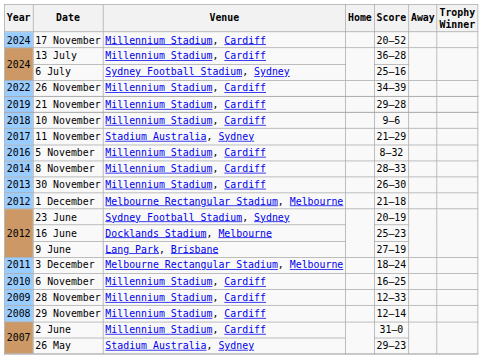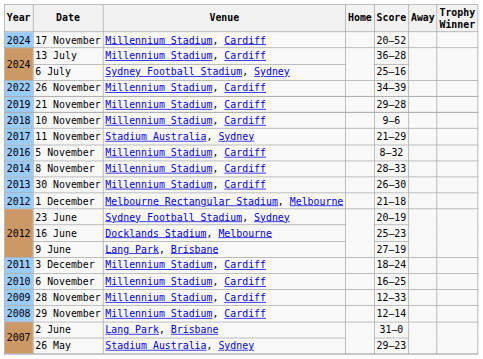 <table class=wikitable>
 <tr>
 <th>Year</th>
 <th>Date</th>
 <th>Venue</th>
 <th>Home</th>
 <th>Score</th>
 <th>Away</th>
 <th>Trophy<br>Winner</th>
 </tr>
 <tr>
 <td bgcolor=#9acdff>2024</td>
 <td>17 November</td>
 <td><a href='#'>Millennium Stadium</a>, <a href='#'>Cardiff</a></td>
 <td align=right></td>
 <td align=center>20–52</td>
 <td></td>
 <td></td>
 </tr>
 <tr>
 <td rowspan=2 bgcolor=#cc9966>2024</td>
 <td>13 July</td>
 <td><a href='#'>Millennium Stadium</a>, <a href='#'>Cardiff</a></td>
 <td rowspan=2 align=right></td>
 <td align=center>36–28</td>
 <td rowspan=2></td>
 <td rowspan=2></td>
 </tr>
 <tr>
 <td>6 July</td>
 <td><a href='#'>Sydney Football Stadium</a>, <a href='#'>Sydney</a></td>
 <td align=center>25–16</td>
 </tr>
 <tr>
 <td bgcolor=#9acdff>2022</td>
 <td>26 November</td>
 <td><a href='#'>Millennium Stadium</a>, <a href='#'>Cardiff</a></td>
 <td align=right></td>
 <td align=center>34–39</td>
 <td></td>
 <td></td>
 </tr>
 <tr>
 </tr>
 <tr>
 <td bgcolor=#9acdff>2019</td>
 <td>21 November</td>
 <td><a href='#'>Millennium Stadium</a>, <a href='#'>Cardiff</a></td>
 <td align=right></td>
 <td align=center>29–28</td>
 <td></td>
 <td></td>
 </tr>
 <tr>
 </tr>
 <tr>
 <td bgcolor=#9acdff>2018</td>
 <td>10 November</td>
 <td><a href='#'>Millennium Stadium</a>, <a href='#'>Cardiff</a></td>
 <td align=right></td>
 <td align=center>9–6</td>
 <td></td>
 <td></td>
 </tr>
 <tr>
 <td bgcolor=#9acdff>2017</td>
 <td>11 November</td>
 <td><a href='#'>Stadium Australia</a>, <a href='#'>Sydney</a></td>
 <td align=right></td>
 <td align=center>21–29</td>
 <td></td>
 <td></td>
 </tr>
 <tr>
 <td bgcolor=#9acdff>2016</td>
 <td>5 November</td>
 <td><a href='#'>Millennium Stadium</a>, <a href='#'>Cardiff</a></td>
 <td align=right></td>
 <td align=center>8–32</td>
 <td></td>
 <td></td>
 </tr>
 <tr>
 <td bgcolor=#9acdff>2014</td>
 <td>8 November</td>
 <td><a href='#'>Millennium Stadium</a>, <a href='#'>Cardiff</a></td>
 <td align=right></td>
 <td align=center>28–33</td>
 <td></td>
 <td></td>
 </tr>
 <tr>
 <td bgcolor=#9acdff>2013</td>
 <td>30 November</td>
 <td><a href='#'>Millennium Stadium</a>, <a href='#'>Cardiff</a></td>
 <td align=right></td>
 <td align=center>26–30</td>
 <td></td>
 <td></td>
 </tr>
 <tr>
 <td bgcolor=#9acdff>2012</td>
 <td>1 December</td>
 <td><a href='#'>Melbourne Rectangular Stadium</a>, <a href='#'>Melbourne</a></td>
 <td align=right></td>
 <td align=center>21–18</td>
 <td></td>
 <td></td>
 </tr>
 <tr>
 <td rowspan=3 bgcolor=#cc9966>2012</td>
 <td>23 June</td>
 <td><a href='#'>Sydney Football Stadium</a>, <a href='#'>Sydney</a></td>
 <td rowspan=3 align=right></td>
 <td align=center>20–19</td>
 <td rowspan=3></td>
 <td rowspan=3></td>
 </tr>
 <tr>
 <td>16 June</td>
 <td><a href='#'>Docklands Stadium</a>, <a href='#'>Melbourne</a></td>
 <td align=center>25–23</td>
 </tr>
 <tr>
 <td>9 June</td>
 <td><a href='#'>Lang Park</a>, <a href='#'>Brisbane</a></td>
 <td align=center>27–19</td>
 </tr>
 <tr>
 <td bgcolor=#9acdff>2011</td>
 <td>3 December</td>
-<td><a href='#'>Melbourne Rectangular Stadium</a>, <a href='#'>Melbourne</a></td>
+<td><a href='#'>Millennium Stadium</a>, <a href='#'>Cardiff</a></td>
 <td align=right></td>
 <td align=center>18–24</td>
 <td></td>
 <td></td>
 </tr>
 <tr>
 <td bgcolor=#9acdff>2010</td>
 <td>6 November</td>
 <td><a href='#'>Millennium Stadium</a>, <a href='#'>Cardiff</a></td>
 <td align=right></td>
 <td align=center>16–25</td>
 <td></td>
 <td></td>
 </tr>
 <tr>
 <td bgcolor=#9acdff>2009</td>
 <td>28 November</td>
 <td><a href='#'>Millennium Stadium</a>, <a href='#'>Cardiff</a></td>
 <td align=right></td>
 <td align=center>12–33</td>
 <td></td>
 <td></td>
 </tr>
 <tr>
 <td bgcolor=#9acdff>2008</td>
 <td>29 November</td>
 <td><a href='#'>Millennium Stadium</a>, <a href='#'>Cardiff</a></td>
 <td align=right></td>
 <td align=center>12–14</td>
 <td></td>
 <td></td>
 </tr>
 <tr>
 <td rowspan=2 bgcolor=#cc9966>2007</td>
 <td>2 June</td>
-<td><a href='#'>Millennium Stadium</a>, <a href='#'>Cardiff</a></td>
+<td><a href='#'>Lang Park</a>, <a href='#'>Brisbane</a></td>
 <td rowspan=2 align=right></td>
 <td align=center>31–0</td>
 <td rowspan=2></td>
 <td rowspan=2></td>
 </tr>
 <tr>
 <td>26 May</td>
 <td><a href='#'>Stadium Australia</a>, <a href='#'>Sydney</a></td>
 <td align=center>29–23</td>
 </tr>
 <tr>
 </tr>
 </table>
